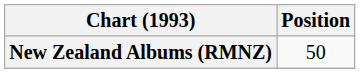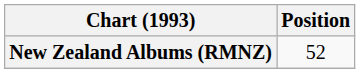 <table class="wikitable plainrowheaders" style="text-align:center">
 <tr>
 <th scope="col">Chart (1993)</th>
 <th scope="col">Position</th>
 </tr>
 <tr>
 <th scope="row">New Zealand Albums (RMNZ)</th>
-<td>50</td>
+<td>52</td>
 </tr>
 <tr>
 </tr>
 </table>
